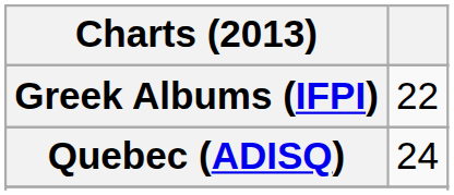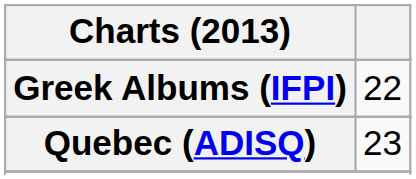 <table class="wikitable sortable plainrowheaders" style="text-align:center">
 <tr>
 <th scope="col">Charts (2013)</th>
 <th scope="col"></th>
 </tr>
 <tr>
 </tr>
 <tr>
 </tr>
 <tr>
 </tr>
 <tr>
 </tr>
 <tr>
 </tr>
 <tr>
 </tr>
 <tr>
 <th scope="row">Greek Albums (<a href='#'>IFPI</a>)</th>
 <td>22</td>
 </tr>
 <tr>
 </tr>
 <tr>
 </tr>
 <tr>
 </tr>
 <tr>
 </tr>
 <tr>
 </tr>
 <tr>
 <th scope="row">Quebec (<a href='#'>ADISQ</a>)</th>
-<td>24 </td>
+<td>23 </td>
 </tr>
 <tr>
 </tr>
 <tr>
 </tr>
 <tr>
 </tr>
 <tr>
 </tr>
 <tr>
 </tr>
 <tr>
 </tr>
 </table>
